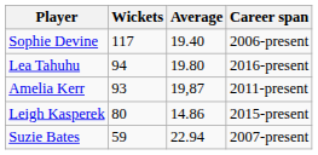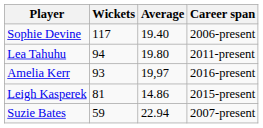 <table class="wikitable">
 <tr>
 <th>Player</th>
 <th>Wickets</th>
 <th>Average</th>
 <th>Career span</th>
 </tr>
 <tr>
 <td><a href='#'>Sophie Devine</a></td>
 <td>117</td>
 <td>19.40</td>
 <td>2006-present</td>
 </tr>
 <tr>
 <td><a href='#'>Lea Tahuhu</a></td>
 <td>94</td>
 <td>19.80</td>
-<td>2016-present</td>
+<td>2011-present</td>
 </tr>
 <tr>
 <td><a href='#'>Amelia Kerr</a></td>
 <td>93</td>
-<td>19,87</td>
-<td>2011-present</td>
+<td>19,97</td>
+<td>2016-present</td>
 </tr>
 <tr>
 <td><a href='#'>Leigh Kasperek</a></td>
-<td>80</td>
+<td>81</td>
 <td>14.86</td>
 <td>2015-present</td>
 </tr>
 <tr>
 <td><a href='#'>Suzie Bates</a></td>
 <td>59</td>
 <td>22.94</td>
 <td>2007-present</td>
 </tr>
 </table>
